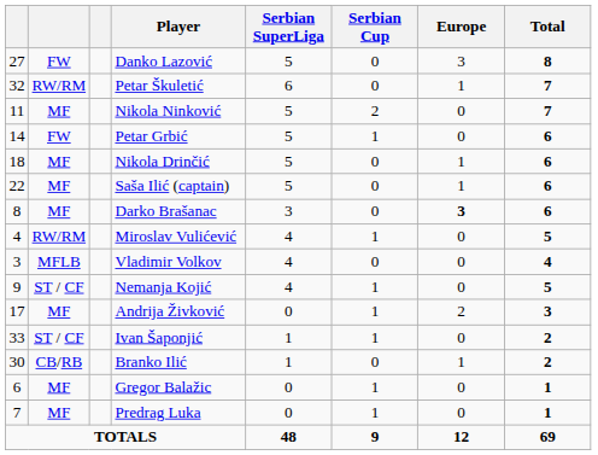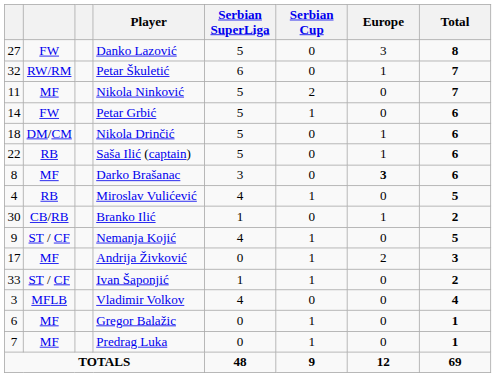 <table class="wikitable" style="text-align:center">
 <tr>
 <th width=15></th>
 <th width=15></th>
 <th width=15></th>
 <th width=128>Player</th>
 <th width=80><a href='#'>Serbian SuperLiga</a></th>
 <th width=80><a href='#'>Serbian Cup</a></th>
 <th width=80>Europe</th>
 <th width=80>Total</th>
 </tr>
 <tr>
 <td>27</td>
 <td><a href='#'>FW</a></td>
 <td></td>
 <td align=left><a href='#'>Danko Lazović</a></td>
 <td>5</td>
 <td>0</td>
 <td>3</td>
 <td><strong>8</strong></td>
 </tr>
 <tr>
 <td>32</td>
 <td><a href='#'>RW/RM</a></td>
 <td></td>
 <td align=left><a href='#'>Petar Škuletić</a></td>
 <td>6</td>
 <td>0</td>
 <td>1</td>
 <td><strong>7</strong></td>
 </tr>
 <tr>
 <td>11</td>
 <td><a href='#'>MF</a></td>
 <td></td>
 <td align=left><a href='#'>Nikola Ninković</a></td>
 <td>5</td>
 <td>2</td>
 <td>0</td>
 <td><strong>7</strong></td>
 </tr>
 <tr>
 <td>14</td>
 <td><a href='#'>FW</a></td>
 <td></td>
 <td align=left><a href='#'>Petar Grbić</a></td>
 <td>5</td>
 <td>1</td>
 <td>0</td>
 <td><strong>6</strong></td>
 </tr>
 <tr>
 <td>18</td>
-<td><a href='#'>MF</a></td>
+<td><a href='#'>DM</a>/<a href='#'>CM</a></td>
 <td></td>
 <td align=left><a href='#'>Nikola Drinčić</a></td>
 <td>5</td>
 <td>0</td>
 <td>1</td>
 <td><strong>6</strong></td>
 </tr>
 <tr>
 <td>22</td>
-<td><a href='#'>MF</a></td>
+<td><a href='#'>RB</a></td>
 <td></td>
 <td align=left><a href='#'>Saša Ilić</a> (<a href='#'>captain</a>)</td>
 <td>5</td>
 <td>0</td>
 <td>1</td>
 <td><strong>6</strong></td>
 </tr>
 <tr>
 <td>8</td>
 <td><a href='#'>MF</a></td>
 <td></td>
 <td align=left><a href='#'>Darko Brašanac</a></td>
 <td>3</td>
 <td>0</td>
 <td><strong>3</strong></td>
 <td><strong>6</strong></td>
 </tr>
 <tr>
 <td>4</td>
-<td><a href='#'>RW/RM</a></td>
+<td><a href='#'>RB</a></td>
 <td></td>
 <td align=left><a href='#'>Miroslav Vulićević</a></td>
 <td>4</td>
 <td>1</td>
 <td>0</td>
 <td><strong>5</strong></td>
 </tr>
 <tr>
-<td>3</td>
-<td><a href='#'>MF</a><a href='#'>LB</a></td>
+<td>30</td>
+<td><a href='#'>CB</a>/<a href='#'>RB</a></td>
 <td></td>
-<td align=left><a href='#'>Vladimir Volkov</a></td>
-<td>4</td>
+<td align=left><a href='#'>Branko Ilić</a></td>
+<td>1</td>
 <td>0</td>
-<td>0</td>
-<td><strong>4</strong></td>
+<td>1</td>
+<td><strong>2</strong></td>
 </tr>
 <tr>
 <td>9</td>
 <td><a href='#'>ST</a> / <a href='#'>CF</a></td>
 <td></td>
 <td align=left><a href='#'>Nemanja Kojić</a></td>
 <td>4</td>
 <td>1</td>
 <td>0</td>
 <td><strong>5</strong></td>
 </tr>
 <tr>
 <td>17</td>
 <td><a href='#'>MF</a></td>
 <td></td>
 <td align=left><a href='#'>Andrija Živković</a></td>
 <td>0</td>
 <td>1</td>
 <td>2</td>
 <td><strong>3</strong></td>
 </tr>
 <tr>
 <td>33</td>
 <td><a href='#'>ST</a> / <a href='#'>CF</a></td>
 <td></td>
 <td align=left><a href='#'>Ivan Šaponjić</a></td>
 <td>1</td>
 <td>1</td>
 <td>0</td>
 <td><strong>2</strong></td>
 </tr>
 <tr>
-<td>30</td>
-<td><a href='#'>CB</a>/<a href='#'>RB</a></td>
+<td>3</td>
+<td><a href='#'>MF</a><a href='#'>LB</a></td>
 <td></td>
-<td align=left><a href='#'>Branko Ilić</a></td>
-<td>1</td>
+<td align=left><a href='#'>Vladimir Volkov</a></td>
+<td>4</td>
 <td>0</td>
-<td>1</td>
-<td><strong>2</strong></td>
+<td>0</td>
+<td><strong>4</strong></td>
 </tr>
 <tr>
 <td>6</td>
 <td><a href='#'>MF</a></td>
 <td></td>
 <td align=left><a href='#'>Gregor Balažic</a></td>
 <td>0</td>
 <td>1</td>
 <td>0</td>
 <td><strong>1</strong></td>
 </tr>
 <tr>
 <td>7</td>
 <td><a href='#'>MF</a></td>
 <td></td>
 <td align=left><a href='#'>Predrag Luka</a></td>
 <td>0</td>
 <td>1</td>
 <td>0</td>
 <td><strong>1</strong></td>
 </tr>
 <tr>
 <td colspan=4><strong>TOTALS</strong></td>
 <td><strong>48</strong></td>
 <td><strong>9</strong></td>
 <td><strong>12</strong></td>
 <td><strong>69</strong></td>
 </tr>
 </table>
